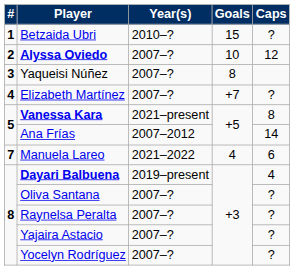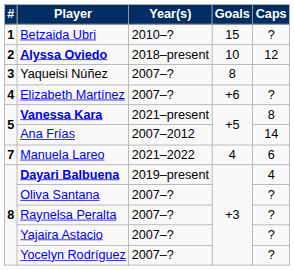 <table class="wikitable sortable">
 <tr>
 <th style="background:#002D62;color:white">#</th>
 <th style="background:#002D62;color:white">Player</th>
 <th style="background:#002D62;color:white">Year(s)</th>
 <th style="background:#002D62;color:white">Goals</th>
 <th style="background:#002D62;color:white">Caps</th>
 </tr>
 <tr>
 <td align=center><strong>1</strong></td>
 <td><a href='#'>Betzaida Ubri</a></td>
 <td>2010–?</td>
 <td align=center>15</td>
 <td align=center>?</td>
 </tr>
 <tr>
 <td align=center><strong>2</strong></td>
 <td><strong><a href='#'>Alyssa Oviedo</a></strong></td>
-<td>2007–?</td>
+<td>2018–present</td>
 <td align=center>10</td>
 <td align=center>12</td>
 </tr>
 <tr>
 <td align=center><strong>3</strong></td>
 <td>Yaqueisi Núñez</td>
 <td>2007–?</td>
 <td align=center>8</td>
 <td></td>
 </tr>
 <tr>
 <td align=center><strong>4</strong></td>
 <td><a href='#'>Elizabeth Martínez</a></td>
 <td>2007–?</td>
-<td align=center>+7</td>
+<td align=center>+6</td>
 <td align=center>?</td>
 </tr>
 <tr>
 <td rowspan=2 align=center><strong>5</strong></td>
 <td><strong><a href='#'>Vanessa Kara</a></strong></td>
 <td>2021–present</td>
 <td rowspan=2 align=center>+5</td>
 <td align=center>8</td>
 </tr>
 <tr>
 <td><a href='#'>Ana Frías</a></td>
 <td>2007–2012</td>
 <td align=center>14</td>
 </tr>
 <tr>
 <td align=center><strong>7</strong></td>
 <td><a href='#'>Manuela Lareo</a></td>
 <td>2021–2022</td>
 <td align=center>4</td>
 <td align=center>6</td>
 </tr>
 <tr>
 <td rowspan=5 align=center><strong>8</strong></td>
 <td><strong><a href='#'>Dayari Balbuena</a></strong></td>
 <td>2019–present</td>
 <td rowspan=5 align=center>+3</td>
 <td align=center>4</td>
 </tr>
 <tr>
 <td><a href='#'>Oliva Santana</a></td>
 <td>2007–?</td>
 <td align=center>?</td>
 </tr>
 <tr>
 <td><a href='#'>Raynelsa Peralta</a></td>
 <td>2007–?</td>
 <td align=center>?</td>
 </tr>
 <tr>
 <td><a href='#'>Yajaira Astacio</a></td>
 <td>2007–?</td>
 <td align=center>?</td>
 </tr>
 <tr>
 <td><a href='#'>Yocelyn Rodríguez</a></td>
 <td>2007–?</td>
 <td align=center>?</td>
 </tr>
 </table>
